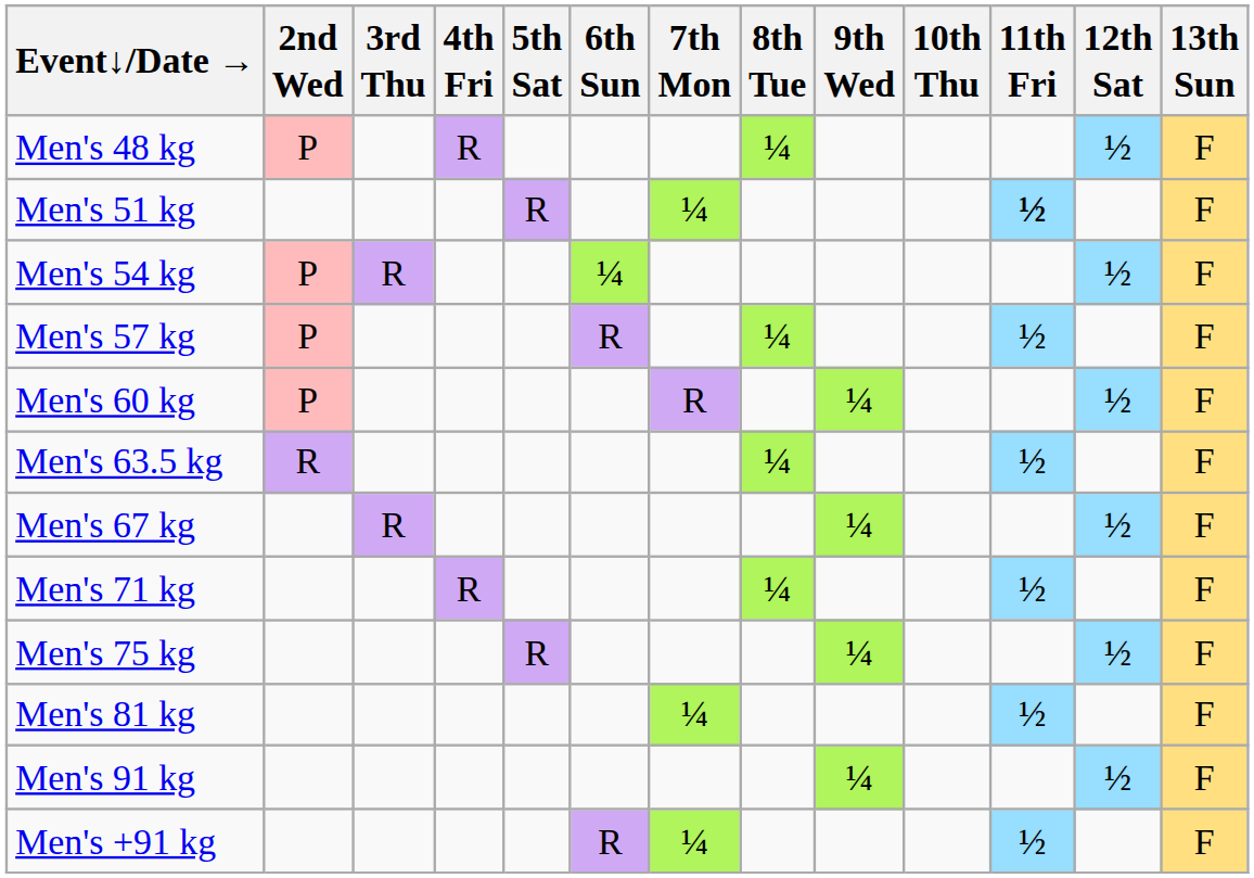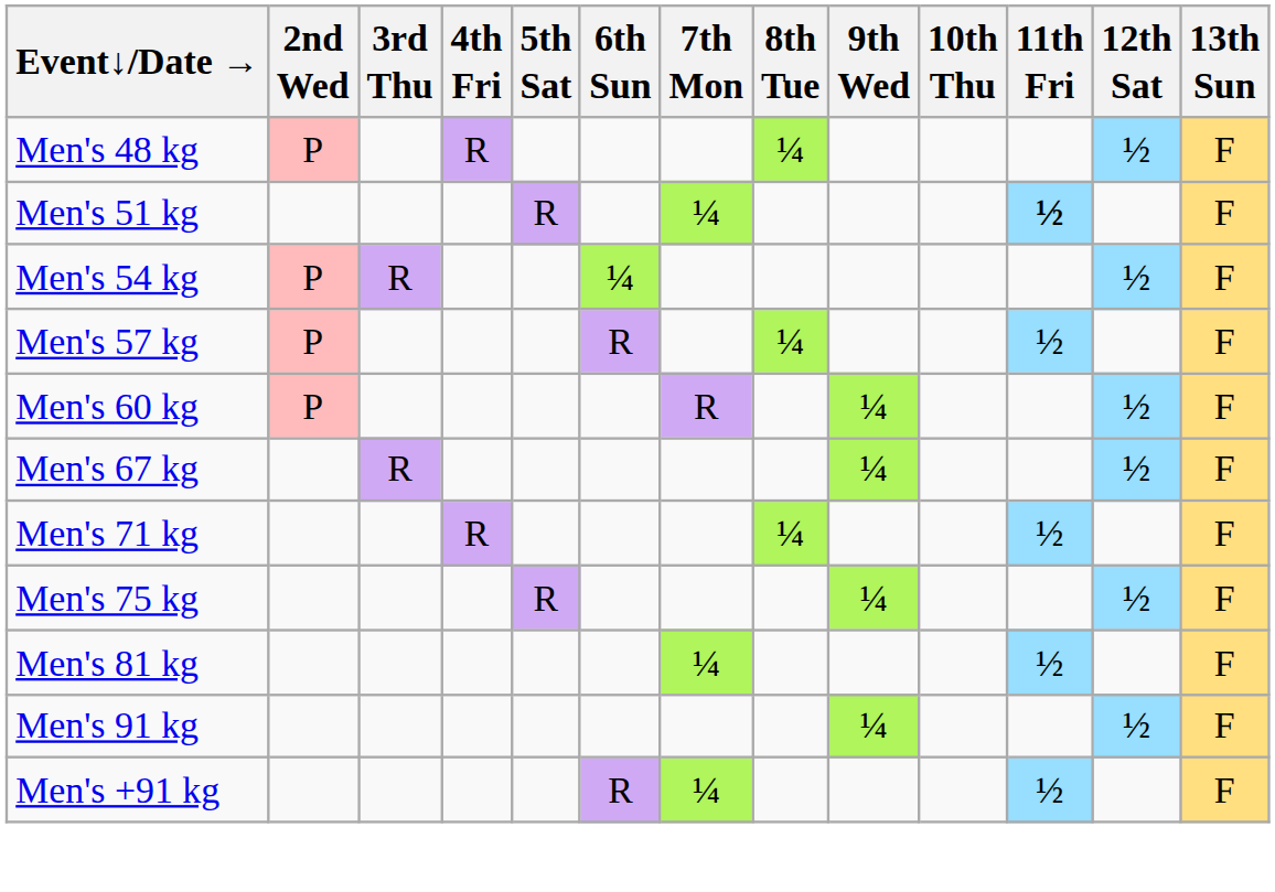 <table class="wikitable" style="margin:0.5em auto; font-size:90%; line-height:1.25em; text-align:center;">
 <tr>
 <th>Event↓/Date →</th>
 <th>2nd<br>Wed</th>
 <th>3rd<br>Thu</th>
 <th>4th<br>Fri</th>
 <th>5th<br>Sat</th>
 <th>6th<br>Sun</th>
 <th>7th<br>Mon</th>
 <th>8th<br>Tue</th>
 <th>9th<br>Wed</th>
 <th>10th<br>Thu</th>
 <th>11th<br>Fri</th>
 <th>12th<br>Sat</th>
 <th>13th<br>Sun</th>
 </tr>
 <tr>
 <td align="left"><a href='#'>Men's 48 kg</a></td>
 <td bgcolor="#FFBBBB">P</td>
 <td></td>
 <td bgcolor="#D0A9F5">R</td>
 <td></td>
 <td></td>
 <td></td>
 <td bgcolor="#AFF55B">¼</td>
 <td></td>
 <td></td>
 <td></td>
 <td bgcolor="#97DEFF">½</td>
 <td bgcolor="#FFDF80">F</td>
 </tr>
 <tr>
 <td align="left"><a href='#'>Men's 51 kg</a></td>
 <td></td>
 <td></td>
 <td></td>
 <td bgcolor="#D0A9F5">R</td>
 <td></td>
 <td bgcolor="#AFF55B">¼</td>
 <td></td>
 <td></td>
 <td></td>
 <td bgcolor="#97DEFF"><strong>½</strong></td>
 <td></td>
 <td bgcolor="#FFDF80">F</td>
 </tr>
 <tr>
 <td align="left"><a href='#'>Men's 54 kg</a></td>
 <td bgcolor="#FFBBBB">P</td>
 <td bgcolor="#D0A9F5">R</td>
 <td></td>
 <td></td>
 <td bgcolor="#AFF55B">¼</td>
 <td></td>
 <td></td>
 <td></td>
 <td></td>
 <td></td>
 <td bgcolor="#97DEFF">½</td>
 <td bgcolor="#FFDF80">F</td>
 </tr>
 <tr>
 <td align="left"><a href='#'>Men's 57 kg</a></td>
 <td bgcolor="#FFBBBB">P</td>
 <td></td>
 <td></td>
 <td></td>
 <td bgcolor="#D0A9F5">R</td>
 <td></td>
 <td bgcolor="#AFF55B">¼</td>
 <td></td>
 <td></td>
 <td bgcolor="#97DEFF">½</td>
 <td></td>
 <td bgcolor="#FFDF80">F</td>
 </tr>
 <tr>
 <td align="left"><a href='#'>Men's 60 kg</a></td>
 <td bgcolor="#FFBBBB">P</td>
 <td></td>
 <td></td>
 <td></td>
 <td></td>
 <td bgcolor="#D0A9F5">R</td>
 <td></td>
 <td bgcolor="#AFF55B">¼</td>
 <td></td>
 <td></td>
 <td bgcolor="#97DEFF">½</td>
-<td bgcolor="#FFDF80">F</td>
-</tr>
-<tr>
-<td align="left"><a href='#'>Men's 63.5 kg</a></td>
-<td bgcolor="#D0A9F5">R</td>
-<td></td>
-<td></td>
-<td></td>
-<td></td>
-<td></td>
-<td bgcolor="#AFF55B">¼</td>
-<td></td>
-<td></td>
-<td bgcolor="#97DEFF">½</td>
-<td></td>
 <td bgcolor="#FFDF80">F</td>
 </tr>
 <tr>
 <td align="left"><a href='#'>Men's 67 kg</a></td>
 <td></td>
 <td bgcolor="#D0A9F5">R</td>
 <td></td>
 <td></td>
 <td></td>
 <td></td>
 <td></td>
 <td bgcolor="#AFF55B">¼</td>
 <td></td>
 <td></td>
 <td bgcolor="#97DEFF">½</td>
 <td bgcolor="#FFDF80">F</td>
 </tr>
 <tr>
 <td align="left"><a href='#'>Men's 71 kg</a></td>
 <td></td>
 <td></td>
 <td bgcolor="#D0A9F5">R</td>
 <td></td>
 <td></td>
 <td></td>
 <td bgcolor="#AFF55B">¼</td>
 <td></td>
 <td></td>
 <td bgcolor="#97DEFF">½</td>
 <td></td>
 <td bgcolor="#FFDF80">F</td>
 </tr>
 <tr>
 <td align="left"><a href='#'>Men's 75 kg</a></td>
 <td></td>
 <td></td>
 <td></td>
 <td bgcolor="#D0A9F5">R</td>
 <td></td>
 <td></td>
 <td></td>
 <td bgcolor="#AFF55B">¼</td>
 <td></td>
 <td></td>
 <td bgcolor="#97DEFF">½</td>
 <td bgcolor="#FFDF80">F</td>
 </tr>
 <tr>
 <td align="left"><a href='#'>Men's 81 kg</a></td>
 <td></td>
 <td></td>
 <td></td>
 <td></td>
 <td></td>
 <td bgcolor="#AFF55B">¼</td>
 <td></td>
 <td></td>
 <td></td>
 <td bgcolor="#97DEFF">½</td>
 <td></td>
 <td bgcolor="#FFDF80">F</td>
 </tr>
 <tr>
 <td align="left"><a href='#'>Men's 91 kg</a></td>
 <td></td>
 <td></td>
 <td></td>
 <td></td>
 <td></td>
 <td></td>
 <td></td>
 <td bgcolor="#AFF55B">¼</td>
 <td></td>
 <td></td>
 <td bgcolor="#97DEFF">½</td>
 <td bgcolor="#FFDF80">F</td>
 </tr>
 <tr>
 <td align="left"><a href='#'>Men's +91 kg</a></td>
 <td></td>
 <td></td>
 <td></td>
 <td></td>
 <td bgcolor="#D0A9F5">R</td>
 <td bgcolor="#AFF55B">¼</td>
 <td></td>
 <td></td>
 <td></td>
 <td bgcolor="#97DEFF">½</td>
 <td></td>
 <td bgcolor="#FFDF80">F</td>
 </tr>
 </table>
